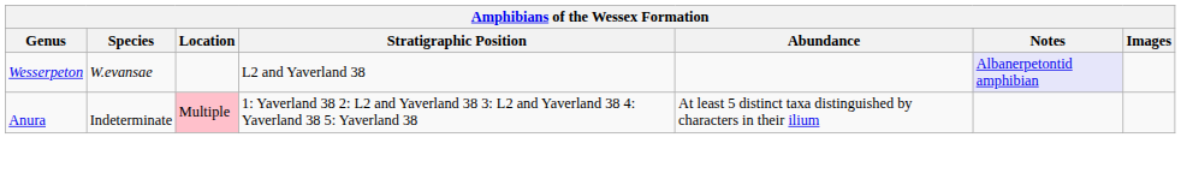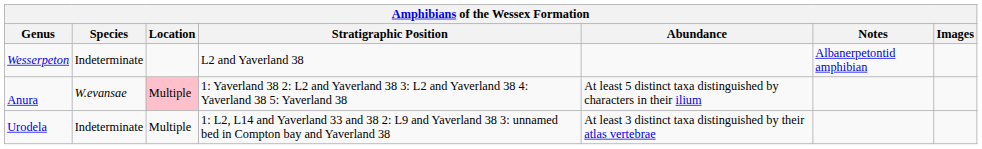 <table class="wikitable"  style="margin:auto; width:100%;">
 <tr>
 <th colspan="7" style="text-align:center;"><strong><a href='#'>Amphibians</a> of the Wessex Formation</strong></th>
 </tr>
 <tr>
 <th>Genus</th>
 <th>Species</th>
 <th>Location</th>
 <th>Stratigraphic Position</th>
 <th>Abundance</th>
 <th>Notes</th>
 <th>Images</th>
 </tr>
 <tr>
 <td><em><a href='#'>Wesserpeton</a></em></td>
-<td><em>W.evansae</em></td>
+<td>Indeterminate</td>
 <td></td>
 <td>L2 and Yaverland 38</td>
 <td></td>
-<td style="background: lavender;"><a href='#'>Albanerpetontid</a> <a href='#'>amphibian</a></td>
+<td><a href='#'>Albanerpetontid</a> <a href='#'>amphibian</a></td>
 <td></td>
 </tr>
 <tr>
 <td><br><a href='#'>Anura</a></td>
-<td><br>Indeterminate</td>
+<td><em>W.evansae</em></td>
 <td style="background: pink;">Multiple</td>
 <td>1: Yaverland 38 2: L2 and Yaverland 38 3: L2 and Yaverland 38 4: Yaverland 38 5: Yaverland 38</td>
 <td>At least 5 distinct taxa distinguished by characters in their <a href='#'>ilium</a></td>
 <td></td>
 <td></td>
 </tr>
+<tr>
+<td><a href='#'>Urodela</a></td>
+<td>Indeterminate</td>
+<td>Multiple</td>
+<td>1: L2, L14 and Yaverland 33 and 38 2: L9 and Yaverland 38 3: unnamed bed in Compton bay and Yaverland 38</td>
+<td>At least 3 distinct taxa distinguished by their <a href='#'>atlas vertebrae</a></td>
+<td></td>
+<td></td>
+</tr>
 </table>
